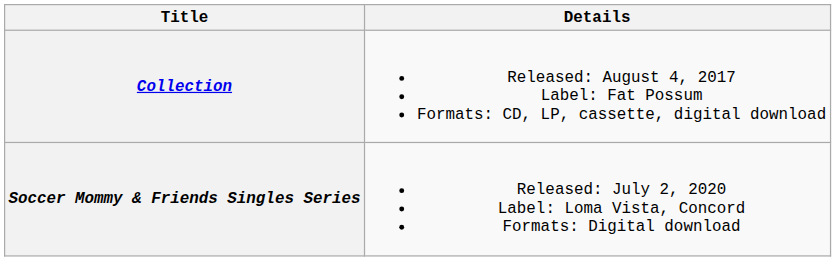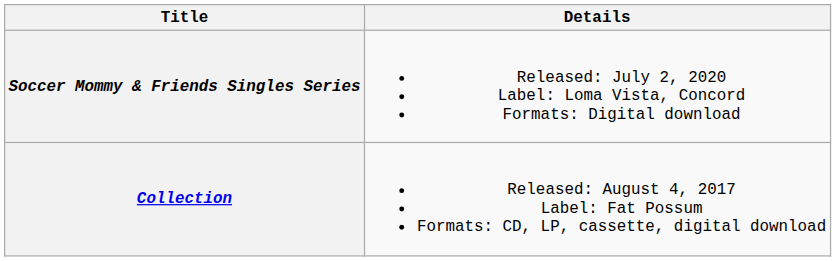 <table class="wikitable plainrowheaders" style="text-align:center;" border="1">
 <tr>
 <th scope="col">Title</th>
 <th scope="col">Details</th>
 </tr>
 <tr>
+<th scope="row"><em>Soccer Mommy & Friends Singles Series</em></th>
+<td><br><ul><li>Released: July 2, 2020</li><li>Label: Loma Vista, Concord</li><li>Formats: Digital download</li></ul></td>
+</tr>
+<tr>
 <th scope="row"><em><a href='#'>Collection</a></em></th>
 <td><br><ul><li>Released: August 4, 2017</li><li>Label: Fat Possum</li><li>Formats: CD, LP, cassette, digital download</li></ul></td>
 </tr>
-<tr>
-<th scope="row"><em>Soccer Mommy & Friends Singles Series</em></th>
-<td><br><ul><li>Released: July 2, 2020</li><li>Label: Loma Vista, Concord</li><li>Formats: Digital download</li></ul></td>
-</tr>
 </table>
